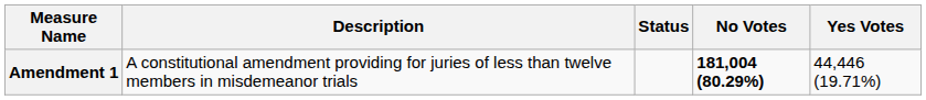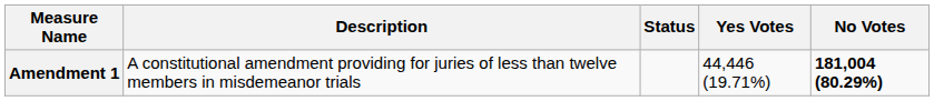 <table class="wikitable sortable plainrowheaders" style="width:100%">
 <tr>
 <th scope="col">Measure Name</th>
 <th scope="col">Description</th>
 <th scope="col">Status</th>
+<th scope="col">Yes Votes</th>
 <th scope="col">No Votes</th>
-<th scope="col">Yes Votes</th>
 </tr>
 <tr>
 <th scope=row>Amendment 1</th>
 <td>A constitutional amendment providing for juries of less than twelve members in misdemeanor trials</td>
 <td></td>
+<td>44,446 (19.71%)</td>
 <td><strong>181,004 (80.29%)</strong></td>
-<td>44,446 (19.71%)</td>
 </tr>
 </table>
